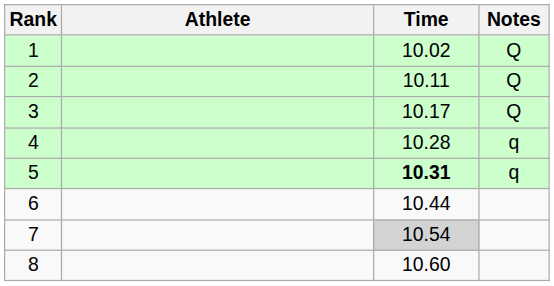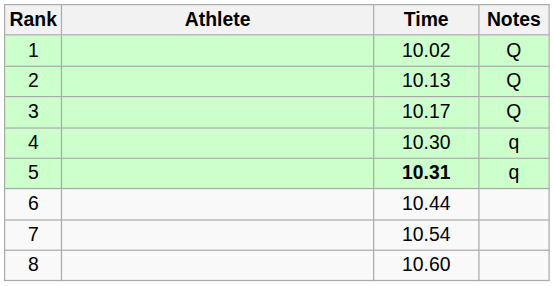 <table class="wikitable" style="text-align:center">
 <tr>
 <th width=40>Rank</th>
 <th width=250>Athlete</th>
 <th width=80>Time</th>
 <th width=50>Notes</th>
 </tr>
 <tr bgcolor="ccffcc">
 <td>1</td>
 <td align=left></td>
 <td>10.02</td>
 <td>Q</td>
 </tr>
 <tr bgcolor="ccffcc">
 <td>2</td>
 <td align=left></td>
-<td>10.11</td>
+<td>10.13</td>
 <td>Q</td>
 </tr>
 <tr bgcolor="ccffcc">
 <td>3</td>
 <td align=left></td>
 <td>10.17</td>
 <td>Q</td>
 </tr>
 <tr bgcolor="ccffcc">
 <td>4</td>
 <td align=left></td>
-<td>10.28</td>
+<td>10.30</td>
 <td>q</td>
 </tr>
 <tr bgcolor="ccffcc">
 <td>5</td>
 <td align=left></td>
 <td><strong>10.31</strong></td>
 <td>q</td>
 </tr>
 <tr>
 <td>6</td>
 <td align=left></td>
 <td>10.44</td>
 <td></td>
 </tr>
 <tr>
 <td>7</td>
 <td align=left></td>
-<td style="background: lightgrey;">10.54</td>
+<td>10.54</td>
 <td></td>
 </tr>
 <tr>
 <td>8</td>
 <td align=left></td>
 <td>10.60</td>
 <td></td>
 </tr>
 </table>
